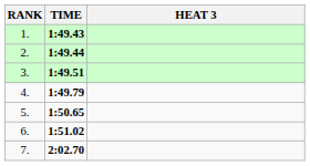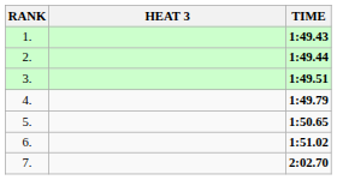 <table class="wikitable" style="border-collapse: collapse; font-size: 90%;">
 <tr>
 <th>RANK</th>
+<th align="left" style="width: 18em">HEAT 3</th>
 <th>TIME</th>
-<th align="left" style="width: 18em">HEAT 3</th>
 </tr>
 <tr style="background:#ccffcc;">
 <td align="center">1.</td>
+<td></td>
 <td align="center"><strong>1:49.43</strong></td>
-<td></td>
 </tr>
 <tr style="background:#ccffcc;">
 <td align="center">2.</td>
+<td></td>
 <td align="center"><strong>1:49.44</strong></td>
-<td></td>
 </tr>
 <tr style="background:#ccffcc;">
 <td align="center">3.</td>
+<td></td>
 <td align="center"><strong>1:49.51</strong></td>
-<td></td>
 </tr>
 <tr>
 <td align="center">4.</td>
+<td></td>
 <td align="center"><strong>1:49.79</strong></td>
-<td></td>
 </tr>
 <tr>
 <td align="center">5.</td>
+<td></td>
 <td align="center"><strong>1:50.65</strong></td>
-<td></td>
 </tr>
 <tr>
 <td align="center">6.</td>
+<td></td>
 <td align="center"><strong>1:51.02</strong></td>
-<td></td>
 </tr>
 <tr>
 <td align="center">7.</td>
+<td></td>
 <td align="center"><strong>2:02.70</strong></td>
-<td></td>
 </tr>
 </table>
